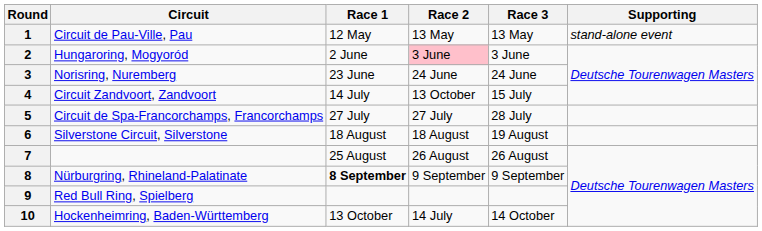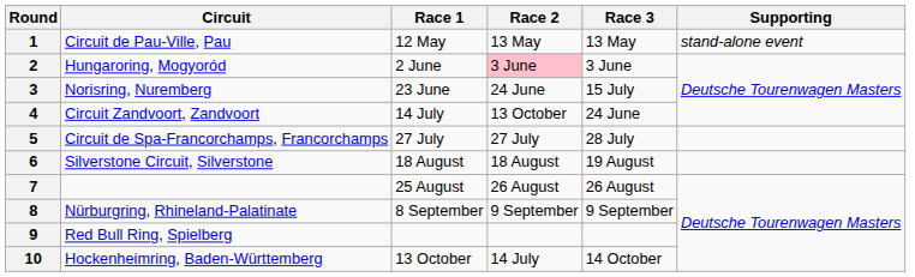 <table class="wikitable" style="font-size: 85%">
 <tr>
 <th>Round</th>
 <th>Circuit</th>
 <th>Race 1</th>
 <th>Race 2</th>
 <th>Race 3</th>
 <th>Supporting</th>
 </tr>
 <tr>
 <th>1</th>
 <td> <a href='#'>Circuit de Pau-Ville</a>, <a href='#'>Pau</a></td>
 <td>12 May</td>
 <td>13 May</td>
 <td>13 May</td>
 <td><em>stand-alone event</em></td>
 </tr>
 <tr>
 <th>2</th>
 <td> <a href='#'>Hungaroring</a>, <a href='#'>Mogyoród</a></td>
 <td>2 June</td>
 <td style="background: pink;">3 June</td>
 <td>3 June</td>
 <td rowspan=3><em><a href='#'>Deutsche Tourenwagen Masters</a></em></td>
 </tr>
 <tr>
 <th>3</th>
 <td> <a href='#'>Norisring</a>, <a href='#'>Nuremberg</a></td>
 <td>23 June</td>
 <td>24 June</td>
-<td>24 June</td>
+<td>15 July</td>
 </tr>
 <tr>
 <th>4</th>
 <td> <a href='#'>Circuit Zandvoort</a>, <a href='#'>Zandvoort</a></td>
 <td>14 July</td>
 <td>13 October</td>
-<td>15 July</td>
+<td>24 June</td>
 </tr>
 <tr>
 <th>5</th>
 <td> <a href='#'>Circuit de Spa-Francorchamps</a>, <a href='#'>Francorchamps</a></td>
 <td>27 July</td>
 <td>27 July</td>
 <td>28 July</td>
 <td></td>
 </tr>
 <tr>
 <th>6</th>
 <td> <a href='#'>Silverstone Circuit</a>, <a href='#'>Silverstone</a></td>
 <td>18 August</td>
 <td>18 August</td>
 <td>19 August</td>
 <td></td>
 </tr>
 <tr>
 <th>7</th>
 <td></td>
 <td>25 August</td>
 <td>26 August</td>
 <td>26 August</td>
 <td rowspan=4><em><a href='#'>Deutsche Tourenwagen Masters</a></em></td>
 </tr>
 <tr>
 <th>8</th>
 <td> <a href='#'>Nürburgring</a>, <a href='#'>Rhineland-Palatinate</a></td>
-<td><strong>8 September</strong></td>
+<td>8 September</td>
 <td>9 September</td>
 <td>9 September</td>
 </tr>
 <tr>
 <th>9</th>
 <td> <a href='#'>Red Bull Ring</a>, <a href='#'>Spielberg</a></td>
 <td></td>
 <td></td>
 <td></td>
 </tr>
 <tr>
 <th>10</th>
 <td> <a href='#'>Hockenheimring</a>, <a href='#'>Baden-Württemberg</a></td>
 <td>13 October</td>
 <td>14 July</td>
 <td>14 October</td>
 </tr>
 </table>
